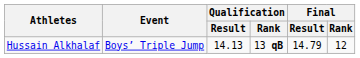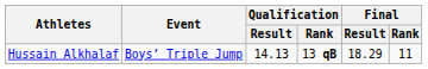 <table class="wikitable" border="1" style="font-size:90%">
 <tr>
 <th rowspan=2>Athletes</th>
 <th rowspan=2>Event</th>
 <th colspan=2>Qualification</th>
 <th colspan=2>Final</th>
 </tr>
 <tr>
 <th>Result</th>
 <th>Rank</th>
 <th>Result</th>
 <th>Rank</th>
 </tr>
 <tr>
 <td><a href='#'>Hussain Alkhalaf</a></td>
 <td><a href='#'>Boys’ Triple Jump</a></td>
 <td align=center>14.13</td>
 <td align=center>13 <strong>qB</strong></td>
-<td align=center>14.79</td>
-<td align=center>12</td>
+<td align=center>18.29</td>
+<td align=center>11</td>
 </tr>
 </table>
